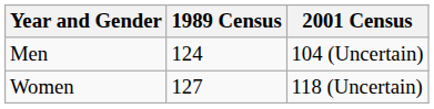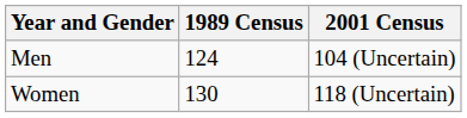 <table class="wikitable">
 <tr>
 <th>Year and Gender</th>
 <th>1989 Census</th>
 <th>2001 Census</th>
 </tr>
 <tr>
 <td>Men</td>
 <td>124</td>
 <td>104 (Uncertain)</td>
 </tr>
 <tr>
 <td>Women</td>
-<td>127</td>
+<td>130</td>
 <td>118 (Uncertain)</td>
 </tr>
 </table>
